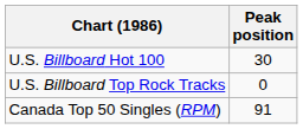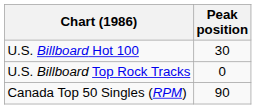 <table class="wikitable">
 <tr>
 <th>Chart (1986)</th>
 <th>Peak<br>position</th>
 </tr>
 <tr>
 <td>U.S. <a href='#'><em>Billboard</em> Hot 100</a></td>
 <td align="center">30</td>
 </tr>
 <tr>
 <td>U.S. <em>Billboard</em> <a href='#'>Top Rock Tracks</a></td>
 <td align="center">0</td>
 </tr>
 <tr>
 <td>Canada Top 50 Singles (<em><a href='#'>RPM</a></em>)</td>
-<td align="center">91</td>
+<td align="center">90</td>
 </tr>
 </table>
